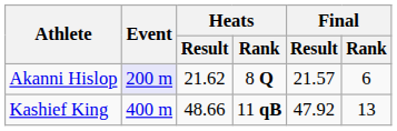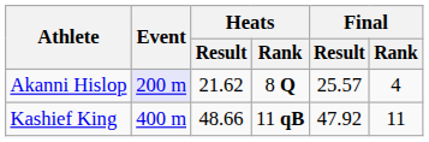 <table class="wikitable" style="font-size:90%">
 <tr>
 <th rowspan=2>Athlete</th>
 <th rowspan=2>Event</th>
 <th colspan=2>Heats</th>
 <th colspan=2>Final</th>
 </tr>
 <tr style="font-size:95%">
 <th>Result</th>
 <th>Rank</th>
 <th>Result</th>
 <th>Rank</th>
 </tr>
 <tr align=center>
 <td align=left><a href='#'>Akanni Hislop</a></td>
 <td align=left style="background: lavender;"><a href='#'>200 m</a></td>
 <td>21.62</td>
 <td>8 <strong>Q</strong></td>
-<td>21.57</td>
-<td>6</td>
+<td>25.57</td>
+<td>4</td>
 </tr>
 <tr align=center>
 <td align=left><a href='#'>Kashief King</a></td>
 <td align=left><a href='#'>400 m</a></td>
 <td>48.66</td>
 <td>11 <strong>qB</strong></td>
 <td>47.92</td>
-<td>13</td>
+<td>11</td>
 </tr>
 </table>
